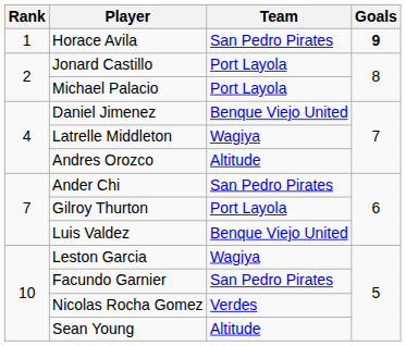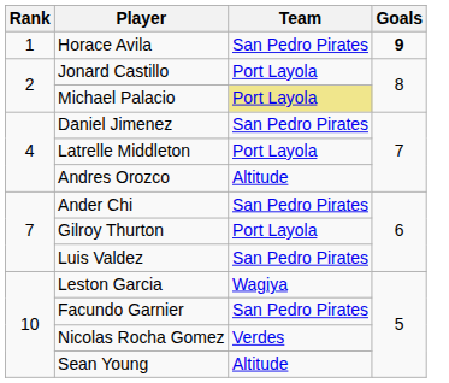 <table class="wikitable" style="text-align:center">
 <tr>
 <th>Rank</th>
 <th>Player</th>
 <th>Team</th>
 <th>Goals</th>
 </tr>
 <tr>
 <td rowspan=1>1</td>
 <td align="left"> Horace Avila</td>
 <td align="left"><a href='#'>San Pedro Pirates</a></td>
 <td rowspan=1><strong>9</strong></td>
 </tr>
 <tr>
 <td rowspan=2>2</td>
 <td align="left"> Jonard Castillo</td>
 <td align="left"><a href='#'>Port Layola</a></td>
 <td rowspan=2>8</td>
 </tr>
 <tr>
 <td align="left"> Michael Palacio</td>
-<td align="left"><a href='#'>Port Layola</a></td>
+<td align="left" style="background: khaki;"><a href='#'>Port Layola</a></td>
 </tr>
 <tr>
 <td rowspan=3>4</td>
 <td align="left"> Daniel Jimenez</td>
-<td align="left"><a href='#'>Benque Viejo United</a></td>
+<td align="left"><a href='#'>San Pedro Pirates</a></td>
 <td rowspan=3>7</td>
 </tr>
 <tr>
 <td align="left"> Latrelle Middleton</td>
-<td align="left"><a href='#'>Wagiya</a></td>
+<td align="left"><a href='#'>Port Layola</a></td>
 </tr>
 <tr>
 <td align="left"> Andres Orozco</td>
 <td align="left"><a href='#'>Altitude</a></td>
 </tr>
 <tr>
 <td rowspan=3>7</td>
 <td align="left"> Ander Chi</td>
 <td align="left"><a href='#'>San Pedro Pirates</a></td>
 <td rowspan=3>6</td>
 </tr>
 <tr>
 <td align="left"> Gilroy Thurton</td>
 <td align="left"><a href='#'>Port Layola</a></td>
 </tr>
 <tr>
 <td align="left"> Luis Valdez</td>
-<td align="left"><a href='#'>Benque Viejo United</a></td>
+<td align="left"><a href='#'>San Pedro Pirates</a></td>
 </tr>
 <tr>
 <td rowspan=4>10</td>
 <td align="left"> Leston Garcia</td>
 <td align="left"><a href='#'>Wagiya</a></td>
 <td rowspan=4>5</td>
 </tr>
 <tr>
 <td align="left"> Facundo Garnier</td>
 <td align="left"><a href='#'>San Pedro Pirates</a></td>
 </tr>
 <tr>
 <td align="left"> Nicolas Rocha Gomez</td>
 <td align="left"><a href='#'>Verdes</a></td>
 </tr>
 <tr>
 <td align="left"> Sean Young</td>
 <td align="left"><a href='#'>Altitude</a></td>
 </tr>
 </table>
